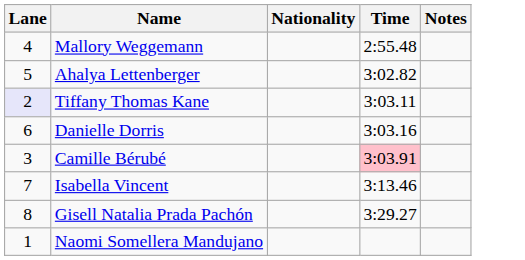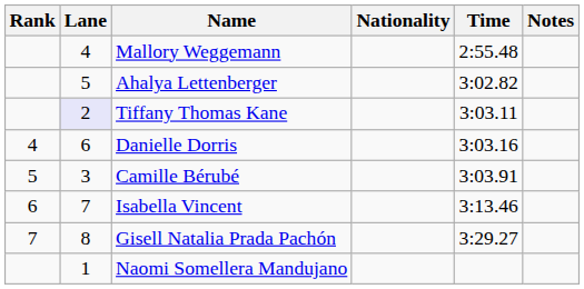 <table class="wikitable sortable" style="text-align:center">
 <tr>
+<th>Rank</th>
 <th>Lane</th>
 <th>Name</th>
 <th>Nationality</th>
 <th>Time</th>
 <th>Notes</th>
 </tr>
 <tr>
+<td></td>
 <td>4</td>
 <td align=left><a href='#'>Mallory Weggemann</a></td>
 <td align=left></td>
 <td>2:55.48</td>
 <td></td>
 </tr>
 <tr>
+<td></td>
 <td>5</td>
 <td align=left><a href='#'>Ahalya Lettenberger</a></td>
 <td align=left></td>
 <td>3:02.82</td>
 <td></td>
 </tr>
 <tr>
+<td></td>
 <td style="background: lavender;">2</td>
 <td align=left><a href='#'>Tiffany Thomas Kane</a></td>
 <td align=left></td>
 <td>3:03.11</td>
 <td></td>
 </tr>
 <tr>
+<td>4</td>
 <td>6</td>
 <td align=left><a href='#'>Danielle Dorris</a></td>
 <td align=left></td>
 <td>3:03.16</td>
 <td></td>
 </tr>
 <tr>
+<td>5</td>
 <td>3</td>
 <td align=left><a href='#'>Camille Bérubé</a></td>
 <td align=left></td>
-<td style="background: pink;">3:03.91</td>
+<td>3:03.91</td>
 <td></td>
 </tr>
 <tr>
+<td>6</td>
 <td>7</td>
 <td align=left><a href='#'>Isabella Vincent</a></td>
 <td align=left></td>
 <td>3:13.46</td>
 <td></td>
 </tr>
 <tr>
+<td>7</td>
 <td>8</td>
 <td align=left><a href='#'>Gisell Natalia Prada Pachón</a></td>
 <td align=left></td>
 <td>3:29.27</td>
 <td></td>
 </tr>
 <tr>
+<td data-sort-value=8></td>
 <td>1</td>
 <td align=left><a href='#'>Naomi Somellera Mandujano</a></td>
 <td align=left></td>
 <td data-sort-value=9:99.99></td>
 <td></td>
 </tr>
 </table>
